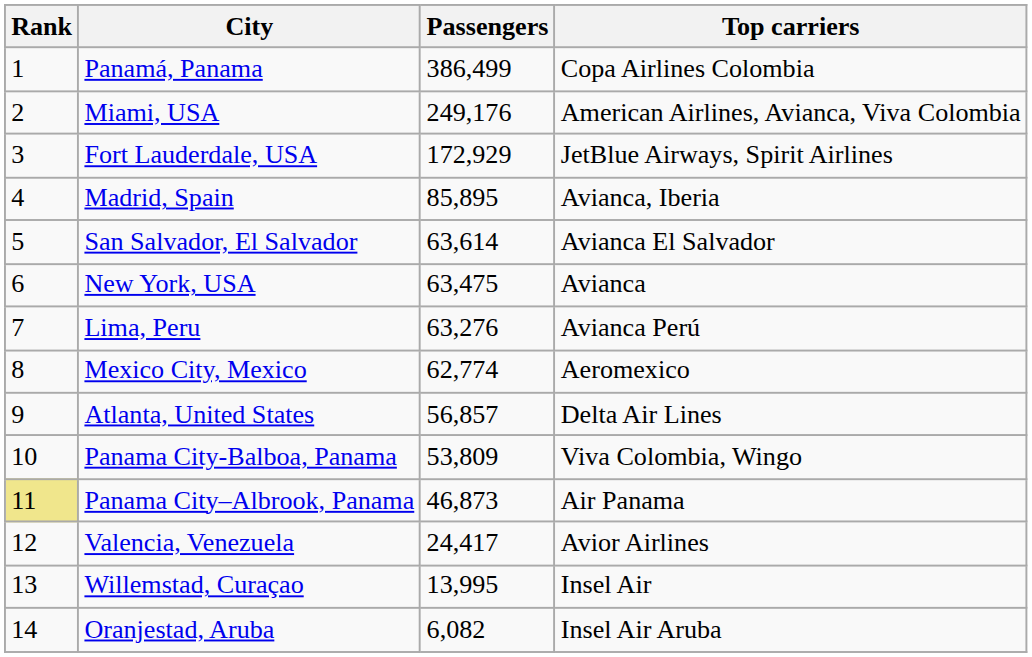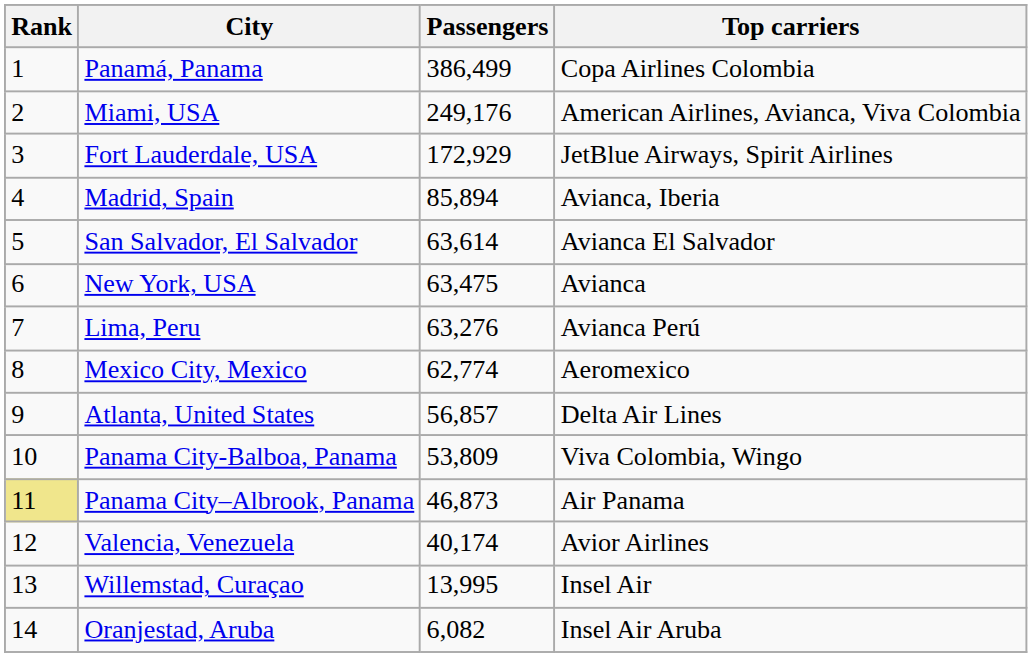 <table class="wikitable" style="font-size: 85%" width= align=>
 <tr>
 <th>Rank</th>
 <th>City</th>
 <th>Passengers</th>
 <th>Top carriers</th>
 </tr>
 <tr>
 <td>1</td>
 <td> <a href='#'>Panamá, Panama</a></td>
 <td>386,499</td>
 <td>Copa Airlines Colombia</td>
 </tr>
 <tr>
 <td>2</td>
 <td> <a href='#'>Miami, USA</a></td>
 <td>249,176</td>
 <td>American Airlines, Avianca, Viva Colombia</td>
 </tr>
 <tr>
 <td>3</td>
 <td> <a href='#'>Fort Lauderdale, USA</a></td>
 <td>172,929</td>
 <td>JetBlue Airways, Spirit Airlines</td>
 </tr>
 <tr>
 <td>4</td>
 <td> <a href='#'>Madrid, Spain</a></td>
-<td>85,895</td>
+<td>85,894</td>
 <td>Avianca, Iberia</td>
 </tr>
 <tr>
 <td>5</td>
 <td> <a href='#'>San Salvador, El Salvador</a></td>
 <td>63,614</td>
 <td>Avianca El Salvador</td>
 </tr>
 <tr>
 <td>6</td>
 <td> <a href='#'>New York, USA</a></td>
 <td>63,475</td>
 <td>Avianca</td>
 </tr>
 <tr>
 <td>7</td>
 <td> <a href='#'>Lima, Peru</a></td>
 <td>63,276</td>
 <td>Avianca Perú</td>
 </tr>
 <tr>
 <td>8</td>
 <td> <a href='#'>Mexico City, Mexico</a></td>
 <td>62,774</td>
 <td>Aeromexico</td>
 </tr>
 <tr>
 <td>9</td>
 <td> <a href='#'>Atlanta, United States</a></td>
 <td>56,857</td>
 <td>Delta Air Lines</td>
 </tr>
 <tr>
 <td>10</td>
 <td> <a href='#'>Panama City-Balboa, Panama</a></td>
 <td>53,809</td>
 <td>Viva Colombia, Wingo</td>
 </tr>
 <tr>
 <td style="background: khaki;">11</td>
 <td> <a href='#'>Panama City–Albrook, Panama</a></td>
 <td>46,873</td>
 <td>Air Panama</td>
 </tr>
 <tr>
 <td>12</td>
 <td> <a href='#'>Valencia, Venezuela</a></td>
-<td>24,417</td>
+<td>40,174</td>
 <td>Avior Airlines</td>
 </tr>
 <tr>
 <td>13</td>
 <td> <a href='#'>Willemstad, Curaçao</a></td>
 <td>13,995</td>
 <td>Insel Air</td>
 </tr>
 <tr>
 <td>14</td>
 <td> <a href='#'>Oranjestad, Aruba</a></td>
 <td>6,082</td>
 <td>Insel Air Aruba</td>
 </tr>
 </table>
